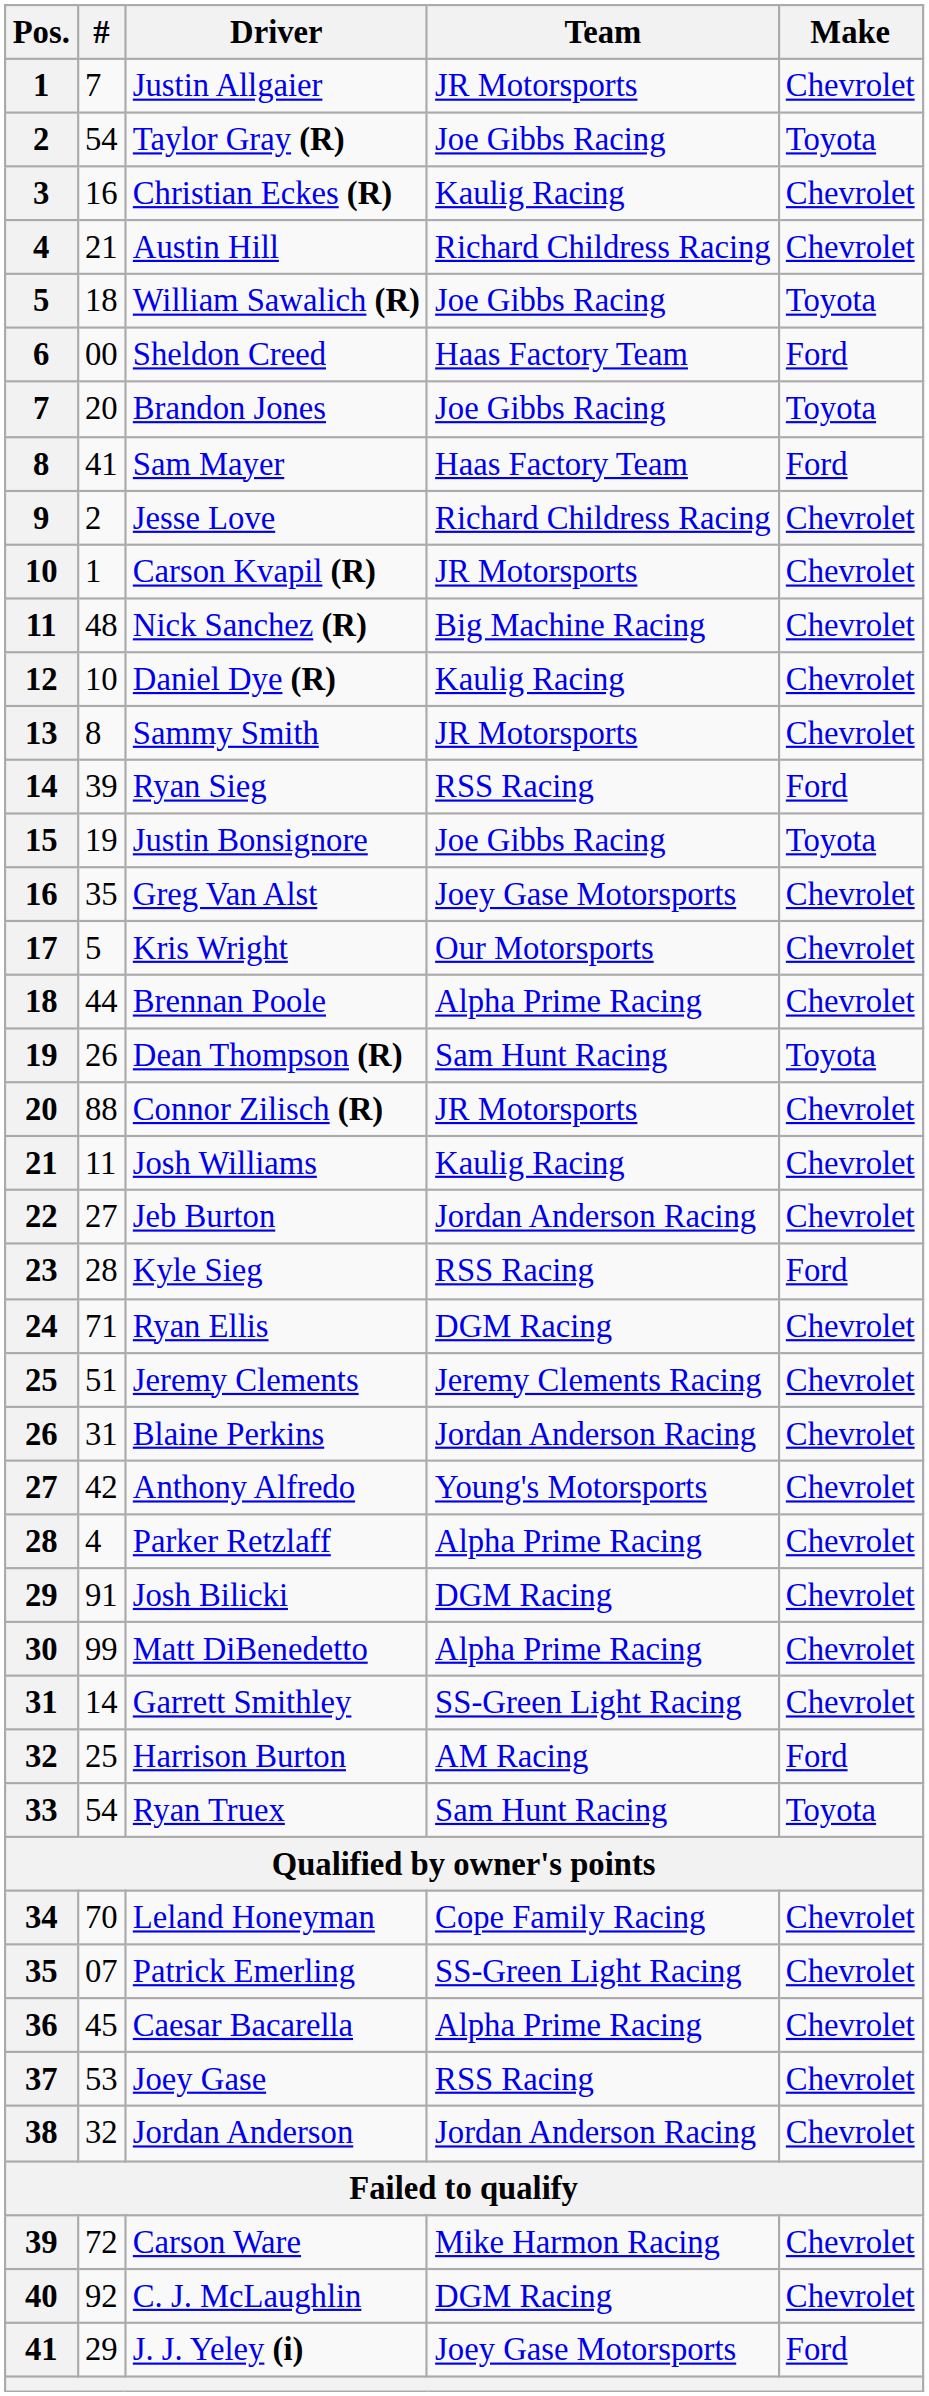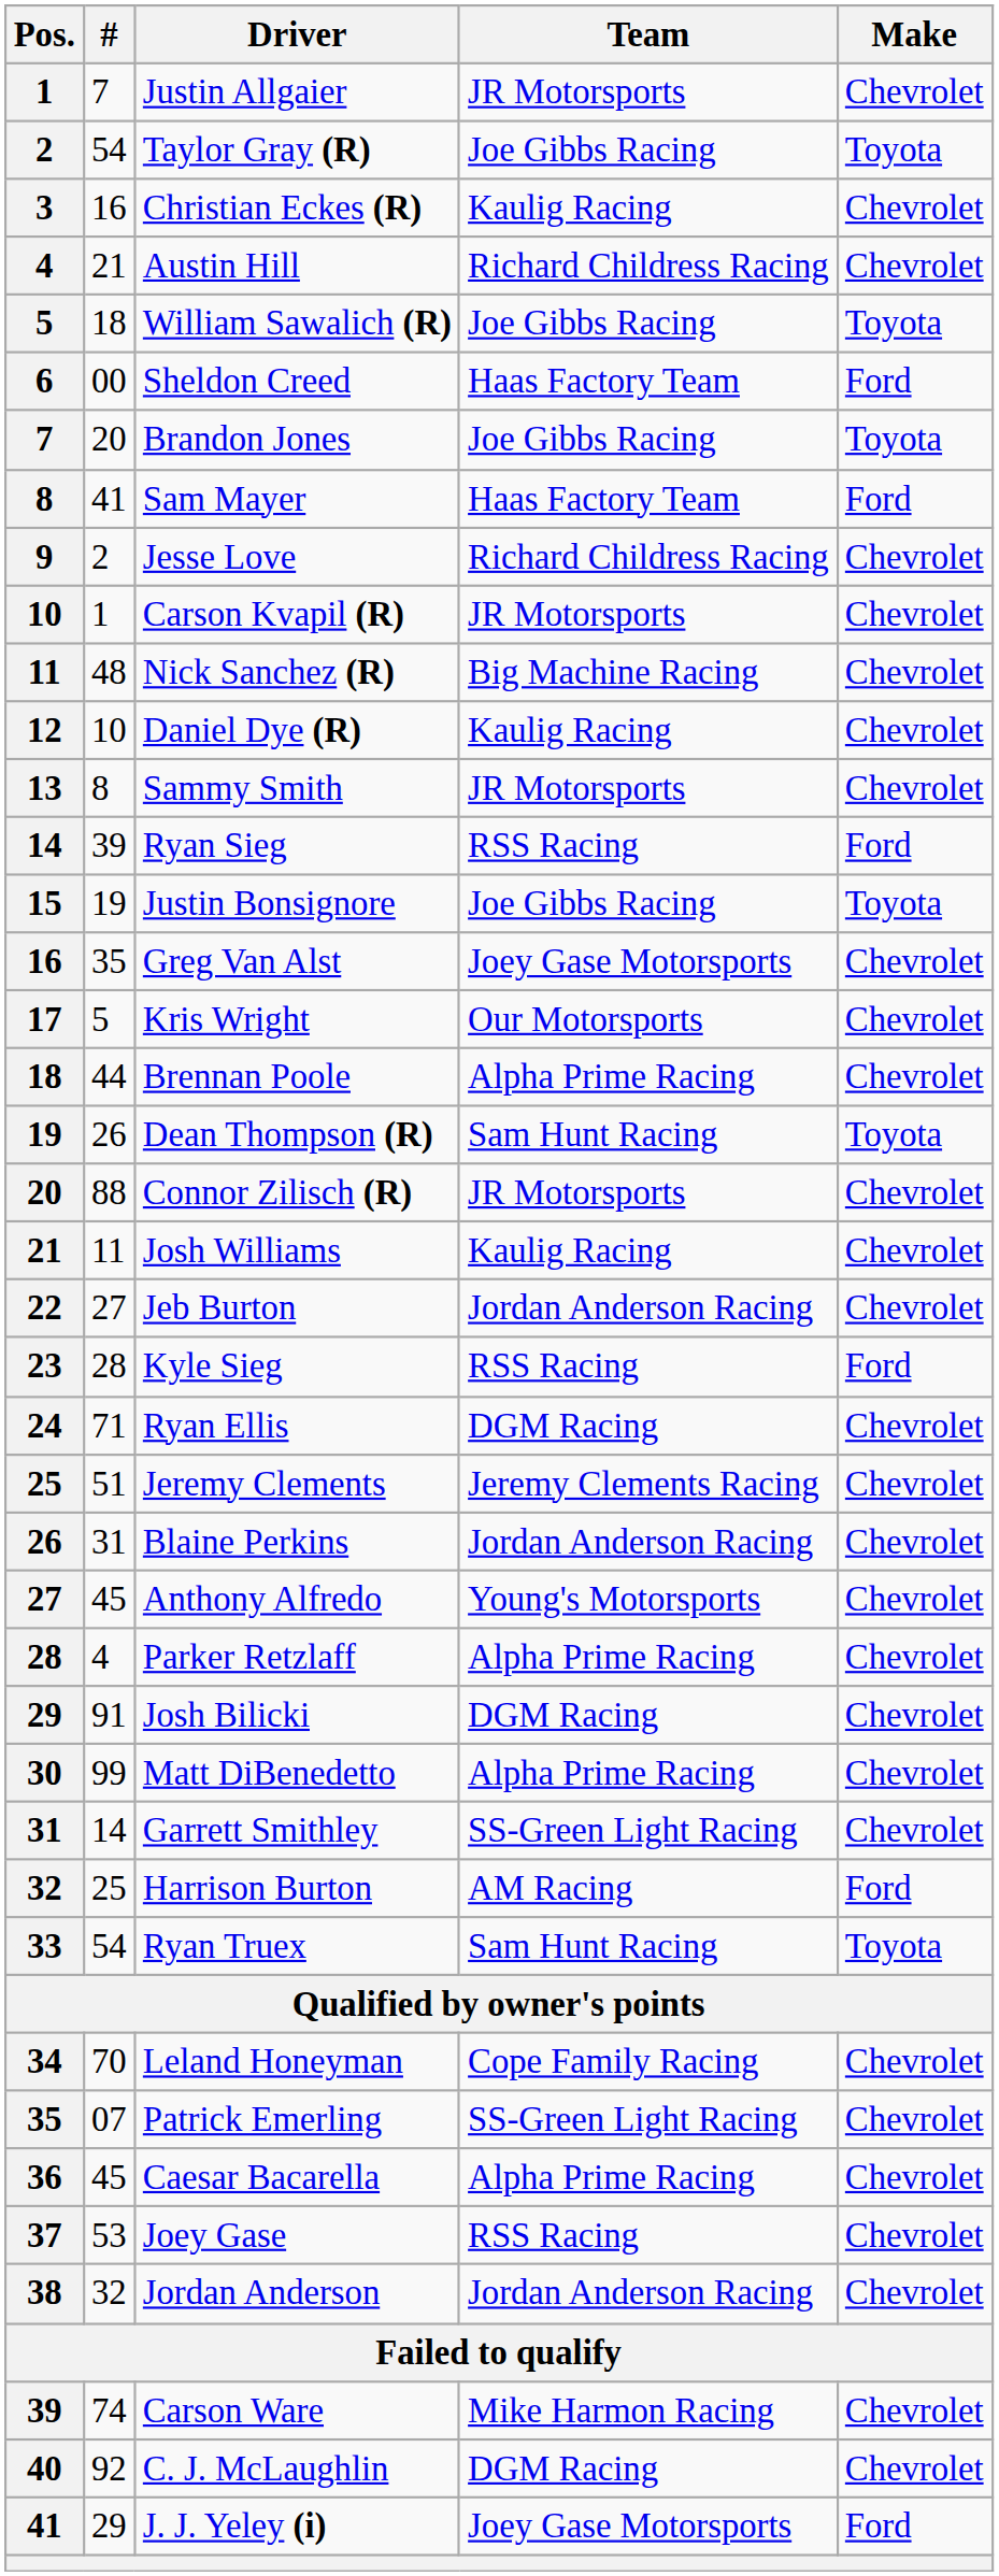 <table class="wikitable" style="font-size:95%">
 <tr>
 <th>Pos.</th>
 <th>#</th>
 <th>Driver</th>
 <th>Team</th>
 <th>Make</th>
 </tr>
 <tr>
 <th>1</th>
 <td>7</td>
 <td><a href='#'>Justin Allgaier</a></td>
 <td><a href='#'>JR Motorsports</a></td>
 <td><a href='#'>Chevrolet</a></td>
 </tr>
 <tr>
 <th>2</th>
 <td>54</td>
 <td><a href='#'>Taylor Gray</a> <strong>(R)</strong></td>
 <td><a href='#'>Joe Gibbs Racing</a></td>
 <td><a href='#'>Toyota</a></td>
 </tr>
 <tr>
 <th>3</th>
 <td>16</td>
 <td><a href='#'>Christian Eckes</a> <strong>(R)</strong></td>
 <td><a href='#'>Kaulig Racing</a></td>
 <td><a href='#'>Chevrolet</a></td>
 </tr>
 <tr>
 <th>4</th>
 <td>21</td>
 <td><a href='#'>Austin Hill</a></td>
 <td><a href='#'>Richard Childress Racing</a></td>
 <td><a href='#'>Chevrolet</a></td>
 </tr>
 <tr>
 <th>5</th>
 <td>18</td>
 <td><a href='#'>William Sawalich</a> <strong>(R)</strong></td>
 <td><a href='#'>Joe Gibbs Racing</a></td>
 <td><a href='#'>Toyota</a></td>
 </tr>
 <tr>
 <th>6</th>
 <td>00</td>
 <td><a href='#'>Sheldon Creed</a></td>
 <td><a href='#'>Haas Factory Team</a></td>
 <td><a href='#'>Ford</a></td>
 </tr>
 <tr>
 <th>7</th>
 <td>20</td>
 <td><a href='#'>Brandon Jones</a></td>
 <td><a href='#'>Joe Gibbs Racing</a></td>
 <td><a href='#'>Toyota</a></td>
 </tr>
 <tr>
 <th>8</th>
 <td>41</td>
 <td><a href='#'>Sam Mayer</a></td>
 <td><a href='#'>Haas Factory Team</a></td>
 <td><a href='#'>Ford</a></td>
 </tr>
 <tr>
 <th>9</th>
 <td>2</td>
 <td><a href='#'>Jesse Love</a></td>
 <td><a href='#'>Richard Childress Racing</a></td>
 <td><a href='#'>Chevrolet</a></td>
 </tr>
 <tr>
 <th>10</th>
 <td>1</td>
 <td><a href='#'>Carson Kvapil</a> <strong>(R)</strong></td>
 <td><a href='#'>JR Motorsports</a></td>
 <td><a href='#'>Chevrolet</a></td>
 </tr>
 <tr>
 <th>11</th>
 <td>48</td>
 <td><a href='#'>Nick Sanchez</a> <strong>(R)</strong></td>
 <td><a href='#'>Big Machine Racing</a></td>
 <td><a href='#'>Chevrolet</a></td>
 </tr>
 <tr>
 <th>12</th>
 <td>10</td>
 <td><a href='#'>Daniel Dye</a> <strong>(R)</strong></td>
 <td><a href='#'>Kaulig Racing</a></td>
 <td><a href='#'>Chevrolet</a></td>
 </tr>
 <tr>
 <th>13</th>
 <td>8</td>
 <td><a href='#'>Sammy Smith</a></td>
 <td><a href='#'>JR Motorsports</a></td>
 <td><a href='#'>Chevrolet</a></td>
 </tr>
 <tr>
 <th>14</th>
 <td>39</td>
 <td><a href='#'>Ryan Sieg</a></td>
 <td><a href='#'>RSS Racing</a></td>
 <td><a href='#'>Ford</a></td>
 </tr>
 <tr>
 <th>15</th>
 <td>19</td>
 <td><a href='#'>Justin Bonsignore</a></td>
 <td><a href='#'>Joe Gibbs Racing</a></td>
 <td><a href='#'>Toyota</a></td>
 </tr>
 <tr>
 <th>16</th>
 <td>35</td>
 <td><a href='#'>Greg Van Alst</a></td>
 <td><a href='#'>Joey Gase Motorsports</a></td>
 <td><a href='#'>Chevrolet</a></td>
 </tr>
 <tr>
 <th>17</th>
 <td>5</td>
 <td><a href='#'>Kris Wright</a></td>
 <td><a href='#'>Our Motorsports</a></td>
 <td><a href='#'>Chevrolet</a></td>
 </tr>
 <tr>
 <th>18</th>
 <td>44</td>
 <td><a href='#'>Brennan Poole</a></td>
 <td><a href='#'>Alpha Prime Racing</a></td>
 <td><a href='#'>Chevrolet</a></td>
 </tr>
 <tr>
 <th>19</th>
 <td>26</td>
 <td><a href='#'>Dean Thompson</a> <strong>(R)</strong></td>
 <td><a href='#'>Sam Hunt Racing</a></td>
 <td><a href='#'>Toyota</a></td>
 </tr>
 <tr>
 <th>20</th>
 <td>88</td>
 <td><a href='#'>Connor Zilisch</a> <strong>(R)</strong></td>
 <td><a href='#'>JR Motorsports</a></td>
 <td><a href='#'>Chevrolet</a></td>
 </tr>
 <tr>
 <th>21</th>
 <td>11</td>
 <td><a href='#'>Josh Williams</a></td>
 <td><a href='#'>Kaulig Racing</a></td>
 <td><a href='#'>Chevrolet</a></td>
 </tr>
 <tr>
 <th>22</th>
 <td>27</td>
 <td><a href='#'>Jeb Burton</a></td>
 <td><a href='#'>Jordan Anderson Racing</a></td>
 <td><a href='#'>Chevrolet</a></td>
 </tr>
 <tr>
 <th>23</th>
 <td>28</td>
 <td><a href='#'>Kyle Sieg</a></td>
 <td><a href='#'>RSS Racing</a></td>
 <td><a href='#'>Ford</a></td>
 </tr>
 <tr>
 <th>24</th>
 <td>71</td>
 <td><a href='#'>Ryan Ellis</a></td>
 <td><a href='#'>DGM Racing</a></td>
 <td><a href='#'>Chevrolet</a></td>
 </tr>
 <tr>
 <th>25</th>
 <td>51</td>
 <td><a href='#'>Jeremy Clements</a></td>
 <td><a href='#'>Jeremy Clements Racing</a></td>
 <td><a href='#'>Chevrolet</a></td>
 </tr>
 <tr>
 <th>26</th>
 <td>31</td>
 <td><a href='#'>Blaine Perkins</a></td>
 <td><a href='#'>Jordan Anderson Racing</a></td>
 <td><a href='#'>Chevrolet</a></td>
 </tr>
 <tr>
 <th>27</th>
-<td>42</td>
+<td>45</td>
 <td><a href='#'>Anthony Alfredo</a></td>
 <td><a href='#'>Young's Motorsports</a></td>
 <td><a href='#'>Chevrolet</a></td>
 </tr>
 <tr>
 <th>28</th>
 <td>4</td>
 <td><a href='#'>Parker Retzlaff</a></td>
 <td><a href='#'>Alpha Prime Racing</a></td>
 <td><a href='#'>Chevrolet</a></td>
 </tr>
 <tr>
 <th>29</th>
 <td>91</td>
 <td><a href='#'>Josh Bilicki</a></td>
 <td><a href='#'>DGM Racing</a></td>
 <td><a href='#'>Chevrolet</a></td>
 </tr>
 <tr>
 <th>30</th>
 <td>99</td>
 <td><a href='#'>Matt DiBenedetto</a></td>
 <td><a href='#'>Alpha Prime Racing</a></td>
 <td><a href='#'>Chevrolet</a></td>
 </tr>
 <tr>
 <th>31</th>
 <td>14</td>
 <td><a href='#'>Garrett Smithley</a></td>
 <td><a href='#'>SS-Green Light Racing</a></td>
 <td><a href='#'>Chevrolet</a></td>
 </tr>
 <tr>
 <th>32</th>
 <td>25</td>
 <td><a href='#'>Harrison Burton</a></td>
 <td><a href='#'>AM Racing</a></td>
 <td><a href='#'>Ford</a></td>
 </tr>
 <tr>
 <th>33</th>
 <td>54</td>
 <td><a href='#'>Ryan Truex</a></td>
 <td><a href='#'>Sam Hunt Racing</a></td>
 <td><a href='#'>Toyota</a></td>
 </tr>
 <tr>
 <th colspan="5">Qualified by owner's points</th>
 </tr>
 <tr>
 <th>34</th>
 <td>70</td>
 <td><a href='#'>Leland Honeyman</a></td>
 <td><a href='#'>Cope Family Racing</a></td>
 <td><a href='#'>Chevrolet</a></td>
 </tr>
 <tr>
 <th>35</th>
 <td>07</td>
 <td><a href='#'>Patrick Emerling</a></td>
 <td><a href='#'>SS-Green Light Racing</a></td>
 <td><a href='#'>Chevrolet</a></td>
 </tr>
 <tr>
 <th>36</th>
 <td>45</td>
 <td><a href='#'>Caesar Bacarella</a></td>
 <td><a href='#'>Alpha Prime Racing</a></td>
 <td><a href='#'>Chevrolet</a></td>
 </tr>
 <tr>
 <th>37</th>
 <td>53</td>
 <td><a href='#'>Joey Gase</a></td>
 <td><a href='#'>RSS Racing</a></td>
 <td><a href='#'>Chevrolet</a></td>
 </tr>
 <tr>
 <th>38</th>
 <td>32</td>
 <td><a href='#'>Jordan Anderson</a></td>
 <td><a href='#'>Jordan Anderson Racing</a></td>
 <td><a href='#'>Chevrolet</a></td>
 </tr>
 <tr>
 <th colspan="5">Failed to qualify</th>
 </tr>
 <tr>
 <th>39</th>
-<td>72</td>
+<td>74</td>
 <td><a href='#'>Carson Ware</a></td>
 <td><a href='#'>Mike Harmon Racing</a></td>
 <td><a href='#'>Chevrolet</a></td>
 </tr>
 <tr>
 <th>40</th>
 <td>92</td>
 <td><a href='#'>C. J. McLaughlin</a></td>
 <td><a href='#'>DGM Racing</a></td>
 <td><a href='#'>Chevrolet</a></td>
 </tr>
 <tr>
 <th>41</th>
 <td>29</td>
 <td><a href='#'>J. J. Yeley</a> <strong>(i)</strong></td>
 <td><a href='#'>Joey Gase Motorsports</a></td>
 <td><a href='#'>Ford</a></td>
 </tr>
 <tr>
 <th colspan="5"></th>
 </tr>
 </table>
